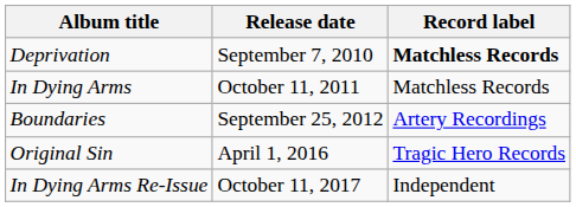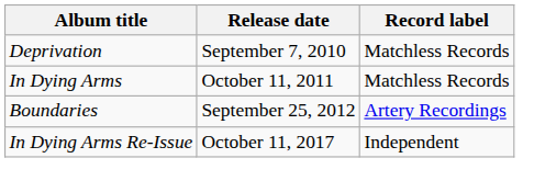 <table class="wikitable">
 <tr>
 <th>Album title</th>
 <th>Release date</th>
 <th>Record label</th>
 </tr>
 <tr>
 <td><em>Deprivation</em></td>
 <td>September 7, 2010</td>
-<td><strong>Matchless Records</strong></td>
+<td>Matchless Records</td>
 </tr>
 <tr>
 <td><em>In Dying Arms</em></td>
 <td>October 11, 2011</td>
 <td>Matchless Records</td>
 </tr>
 <tr>
 <td><em>Boundaries</em></td>
 <td>September 25, 2012</td>
 <td><a href='#'>Artery Recordings</a></td>
 </tr>
 <tr>
-<td><em>Original Sin</em></td>
-<td>April 1, 2016</td>
-<td><a href='#'>Tragic Hero Records</a></td>
-</tr>
-<tr>
 <td><em>In Dying Arms Re-Issue</em></td>
 <td>October 11, 2017</td>
 <td>Independent</td>
 </tr>
 </table>
